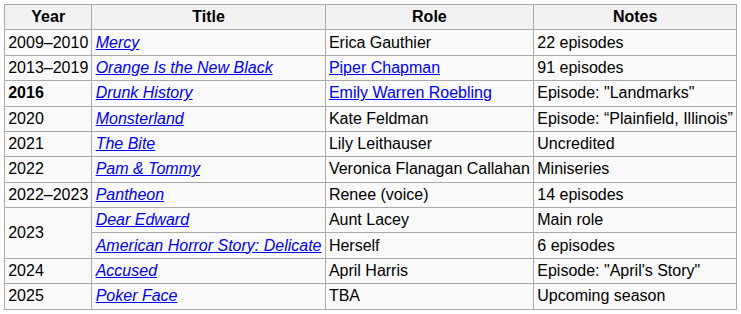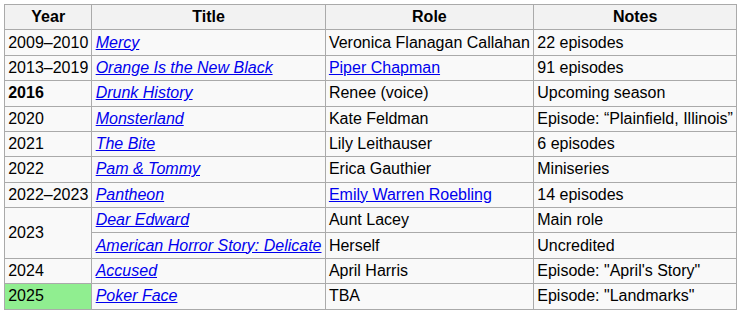 <table class="wikitable sortable">
 <tr>
 <th>Year</th>
 <th>Title</th>
 <th>Role</th>
 <th class="unsortable">Notes</th>
 </tr>
 <tr>
 <td>2009–2010</td>
 <td><em><a href='#'>Mercy</a></em></td>
-<td>Erica Gauthier</td>
+<td>Veronica Flanagan Callahan</td>
 <td>22 episodes</td>
 </tr>
 <tr>
 <td>2013–2019</td>
 <td><em><a href='#'>Orange Is the New Black</a></em></td>
 <td><a href='#'>Piper Chapman</a></td>
 <td>91 episodes</td>
 </tr>
 <tr>
 <td><strong>2016</strong></td>
 <td><em><a href='#'>Drunk History</a></em></td>
-<td><a href='#'>Emily Warren Roebling</a></td>
-<td>Episode: "Landmarks"</td>
+<td>Renee (voice)</td>
+<td>Upcoming season</td>
 </tr>
 <tr>
 <td>2020</td>
 <td><em><a href='#'>Monsterland</a></em></td>
 <td>Kate Feldman</td>
 <td>Episode: “Plainfield, Illinois”</td>
 </tr>
 <tr>
 <td>2021</td>
 <td><em><a href='#'>The Bite</a></em></td>
 <td>Lily Leithauser</td>
-<td>Uncredited</td>
+<td>6 episodes</td>
 </tr>
 <tr>
 <td>2022</td>
 <td><em><a href='#'>Pam & Tommy</a></em></td>
-<td>Veronica Flanagan Callahan</td>
+<td>Erica Gauthier</td>
 <td>Miniseries</td>
 </tr>
 <tr>
 <td>2022–2023</td>
 <td><em><a href='#'>Pantheon</a></em></td>
-<td>Renee (voice)</td>
+<td><a href='#'>Emily Warren Roebling</a></td>
 <td>14 episodes</td>
 </tr>
 <tr>
 <td rowspan="2">2023</td>
 <td><em><a href='#'>Dear Edward</a></em></td>
 <td>Aunt Lacey</td>
 <td>Main role</td>
 </tr>
 <tr>
 <td><em><a href='#'>American Horror Story: Delicate</a></em></td>
 <td>Herself</td>
-<td>6 episodes</td>
+<td>Uncredited</td>
 </tr>
 <tr>
 <td>2024</td>
 <td><em><a href='#'>Accused</a></em></td>
 <td>April Harris</td>
 <td>Episode: "April's Story"</td>
 </tr>
 <tr>
-<td>2025</td>
+<td style="background: lightgreen;">2025</td>
 <td><em><a href='#'>Poker Face</a></em></td>
 <td>TBA</td>
-<td>Upcoming season</td>
+<td>Episode: "Landmarks"</td>
 </tr>
 </table>
